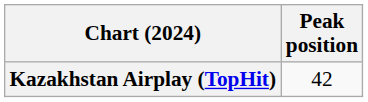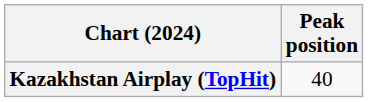 <table class="wikitable plainrowheaders" style="text-align:center;">
 <tr>
 <th scope="col">Chart (2024)</th>
 <th scope="col">Peak<br>position</th>
 </tr>
 <tr>
 <th scope="row">Kazakhstan Airplay (<a href='#'>TopHit</a>)</th>
-<td>42</td>
+<td>40</td>
 </tr>
 </table>
